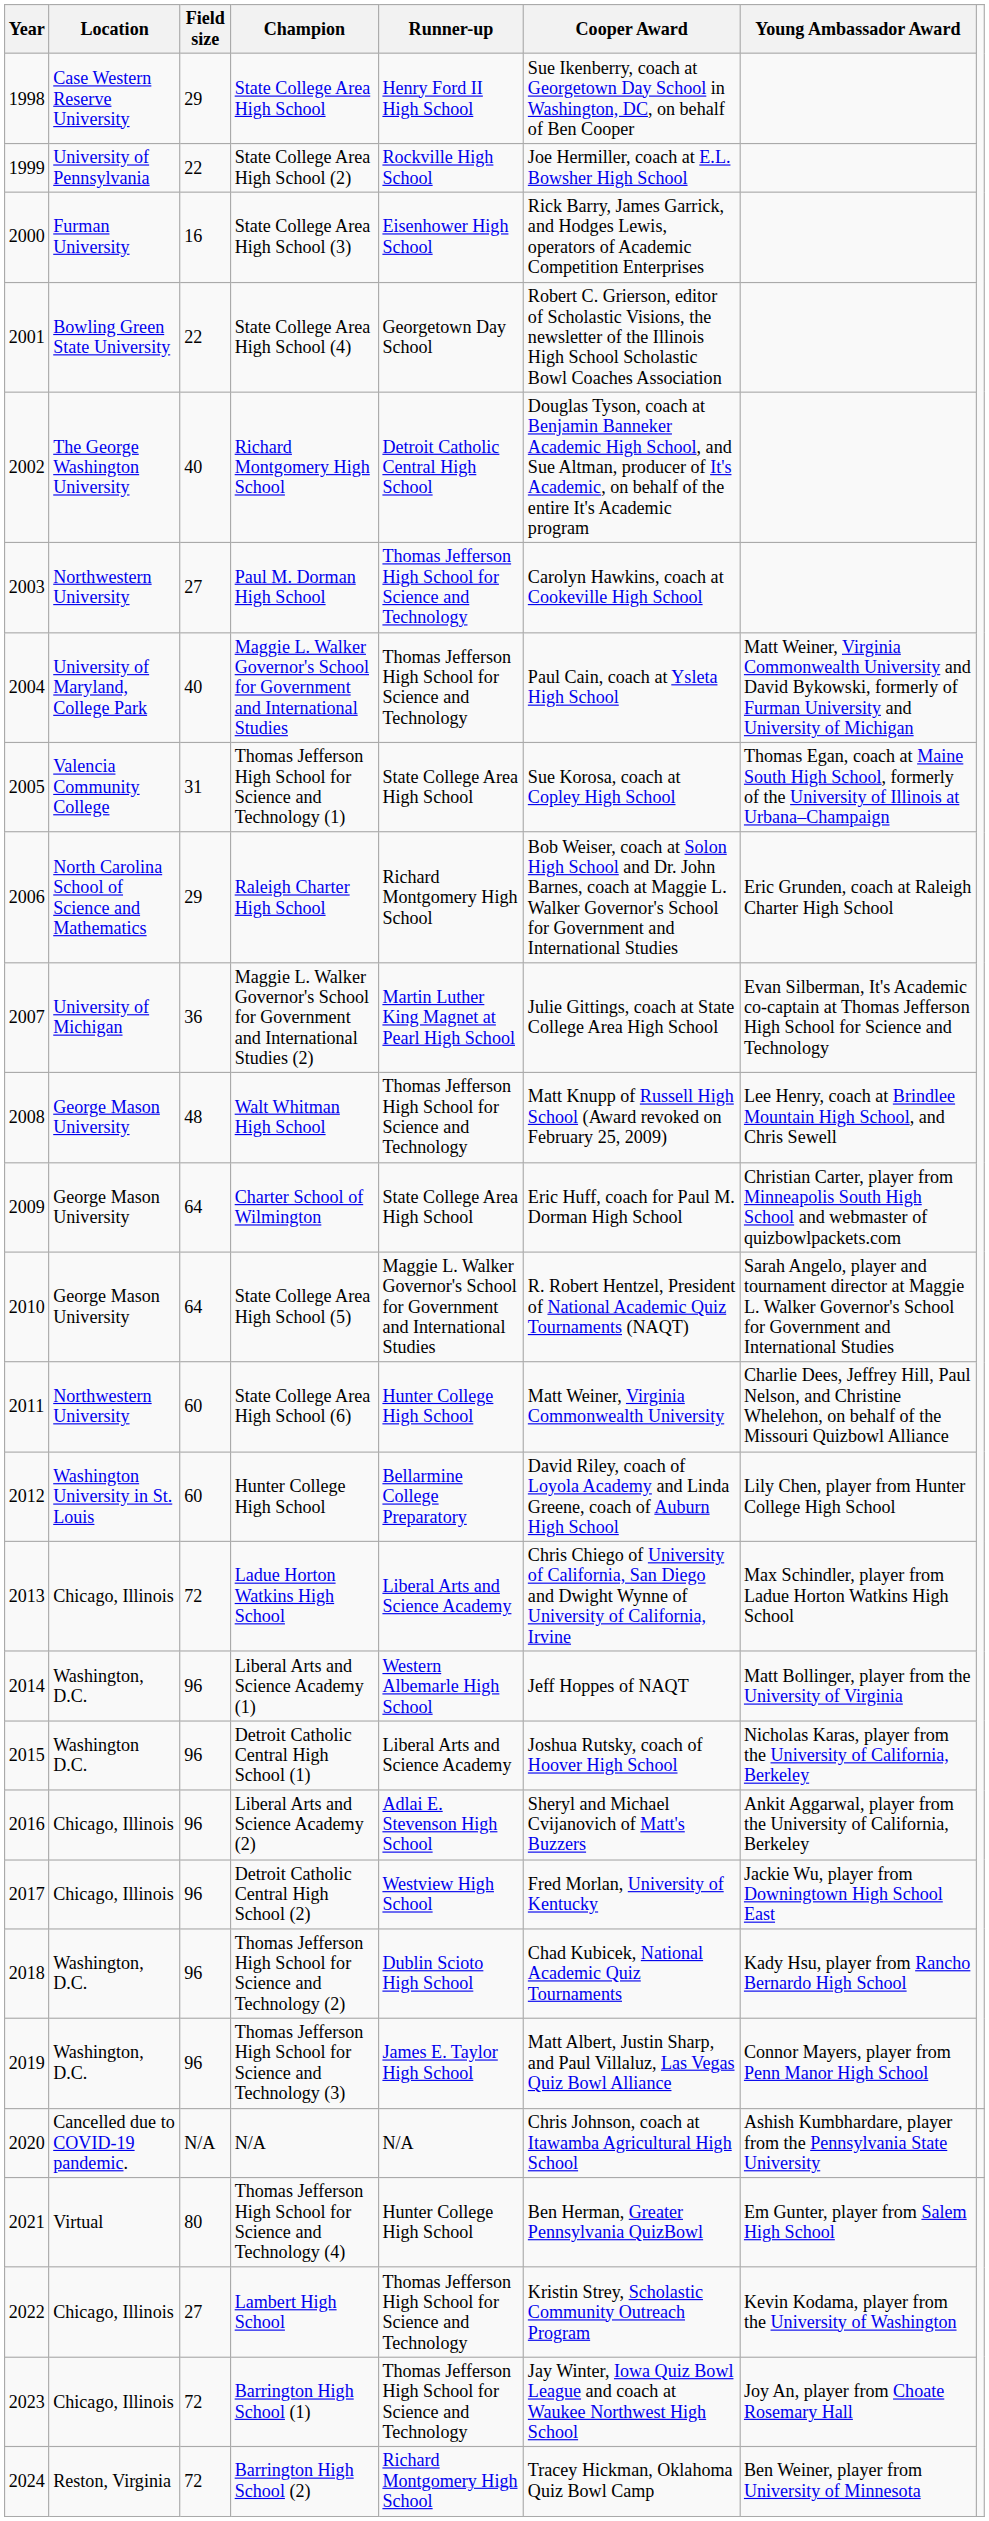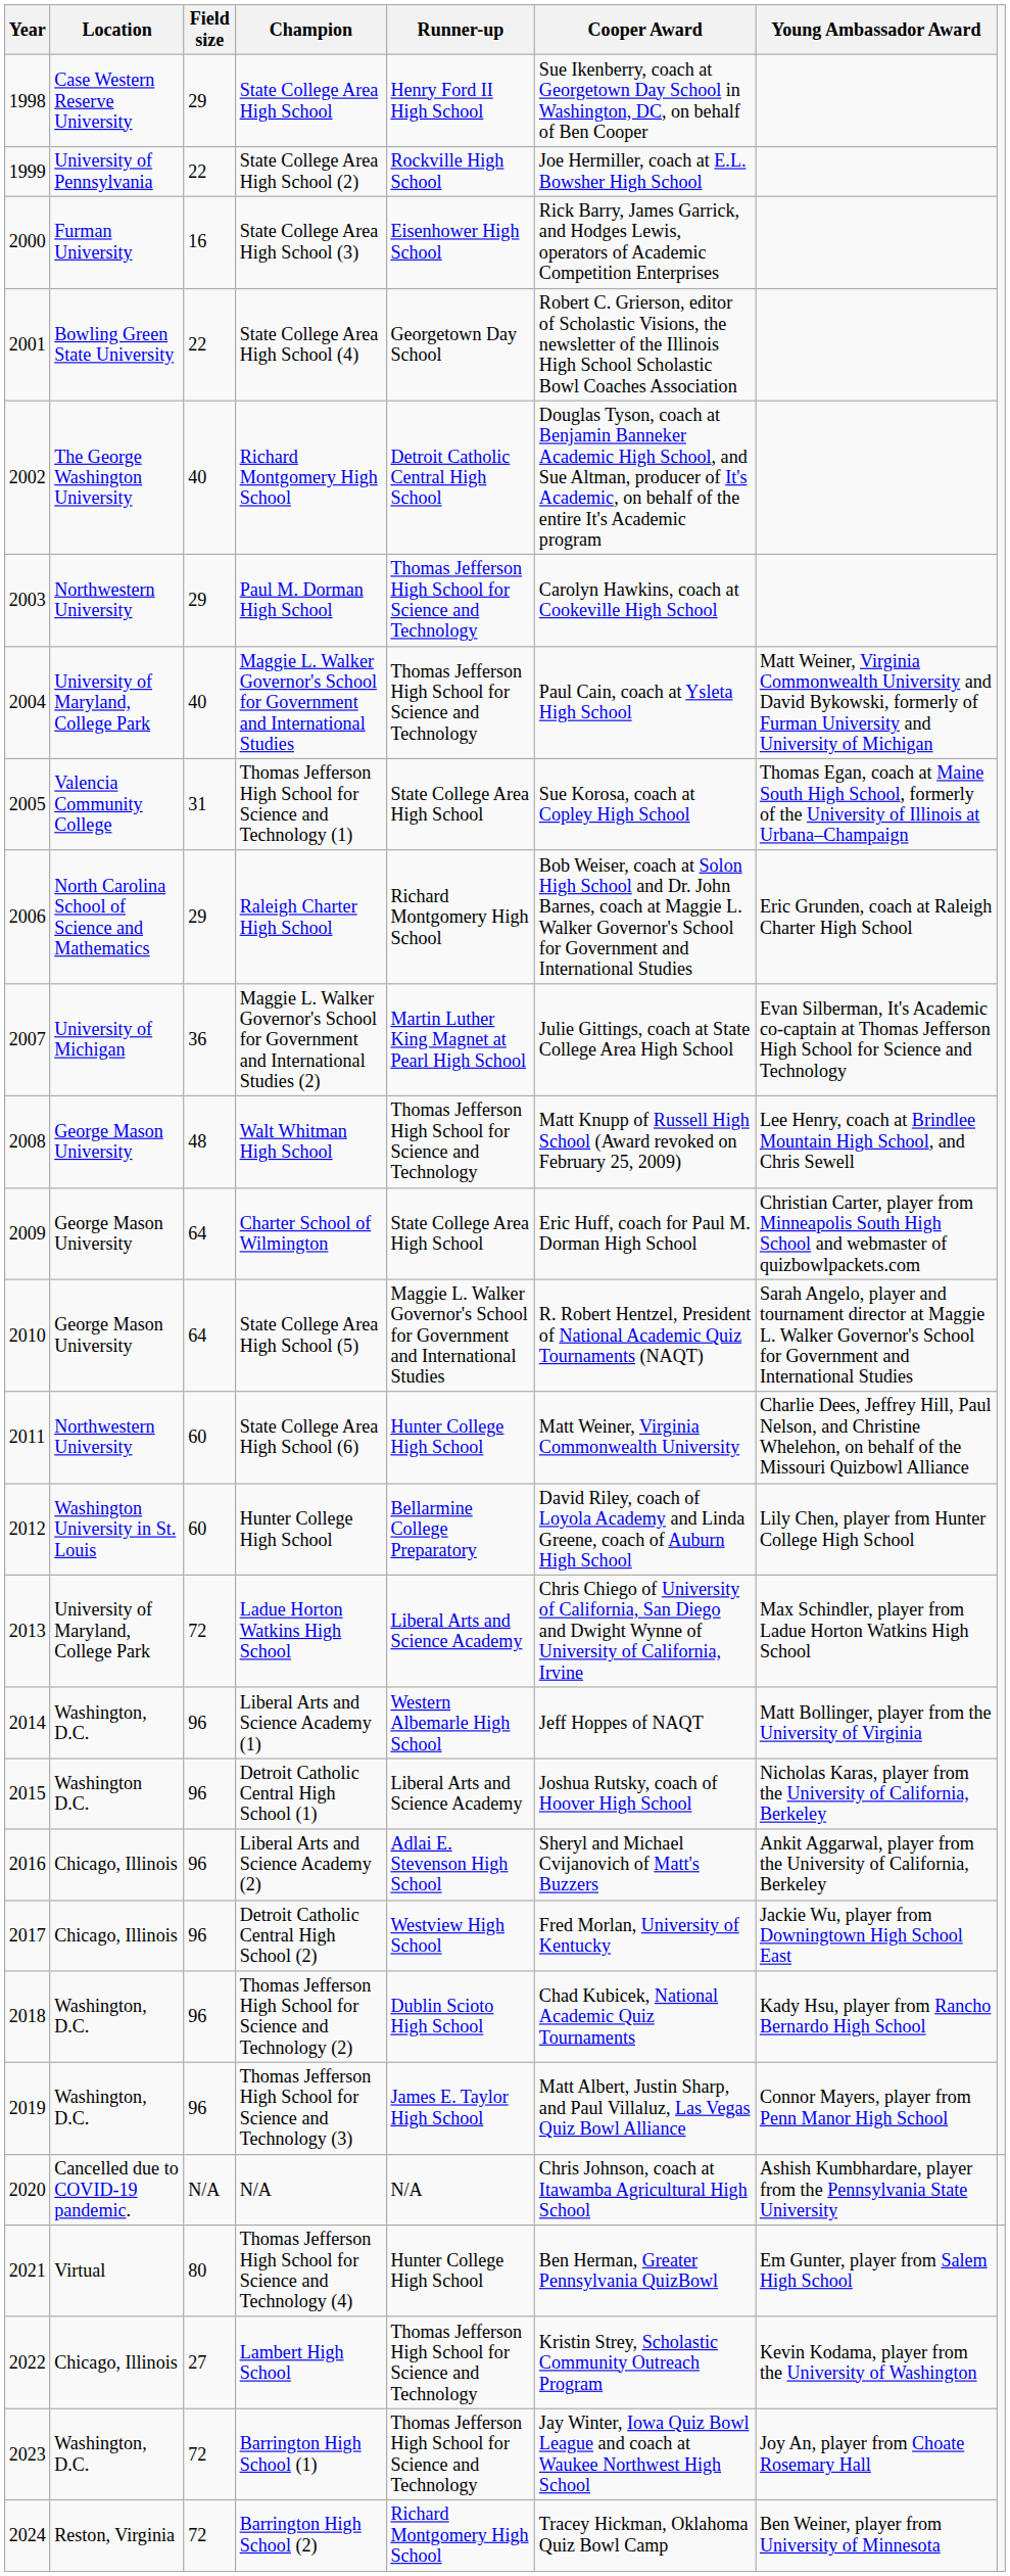 <table class="wikitable sortable">
 <tr>
 <th>Year</th>
 <th>Location</th>
 <th>Field size</th>
 <th>Champion</th>
 <th>Runner-up</th>
 <th>Cooper Award</th>
 <th>Young Ambassador Award</th>
 </tr>
 <tr>
 <td>1998</td>
 <td><a href='#'>Case Western Reserve University</a></td>
 <td>29</td>
 <td><a href='#'>State College Area High School</a></td>
 <td><a href='#'>Henry Ford II High School</a></td>
 <td>Sue Ikenberry, coach at <a href='#'>Georgetown Day School</a> in <a href='#'>Washington, DC</a>, on behalf of Ben Cooper</td>
 <td></td>
 </tr>
 <tr>
 <td>1999</td>
 <td><a href='#'>University of Pennsylvania</a></td>
 <td>22</td>
 <td>State College Area High School (2)</td>
 <td><a href='#'>Rockville High School</a></td>
 <td>Joe Hermiller, coach at <a href='#'>E.L. Bowsher High School</a></td>
 <td></td>
 </tr>
 <tr>
 <td>2000</td>
 <td><a href='#'>Furman University</a></td>
 <td>16</td>
 <td>State College Area High School (3)</td>
 <td><a href='#'>Eisenhower High School</a></td>
 <td>Rick Barry, James Garrick, and Hodges Lewis, operators of Academic Competition Enterprises</td>
 <td></td>
 </tr>
 <tr>
 <td>2001</td>
 <td><a href='#'>Bowling Green State University</a></td>
 <td>22</td>
 <td>State College Area High School (4)</td>
 <td>Georgetown Day School</td>
 <td>Robert C. Grierson, editor of Scholastic Visions, the newsletter of the Illinois High School Scholastic Bowl Coaches Association</td>
 <td></td>
 </tr>
 <tr>
 <td>2002</td>
 <td><a href='#'>The George Washington University</a></td>
 <td>40</td>
 <td><a href='#'>Richard Montgomery High School</a></td>
 <td><a href='#'>Detroit Catholic Central High School</a></td>
 <td>Douglas Tyson, coach at <a href='#'>Benjamin Banneker Academic High School</a>, and Sue Altman, producer of <a href='#'>It's Academic</a>, on behalf of the entire It's Academic program</td>
 <td></td>
 </tr>
 <tr>
 <td>2003</td>
 <td><a href='#'>Northwestern University</a></td>
-<td>27</td>
+<td>29</td>
 <td><a href='#'>Paul M. Dorman High School</a></td>
 <td><a href='#'>Thomas Jefferson High School for Science and Technology</a></td>
 <td>Carolyn Hawkins, coach at <a href='#'>Cookeville High School</a></td>
 <td></td>
 </tr>
 <tr>
 <td>2004</td>
 <td><a href='#'>University of Maryland, College Park</a></td>
 <td>40</td>
 <td><a href='#'>Maggie L. Walker Governor's School for Government and International Studies</a></td>
 <td>Thomas Jefferson High School for Science and Technology</td>
 <td>Paul Cain, coach at <a href='#'>Ysleta High School</a></td>
 <td>Matt Weiner, <a href='#'>Virginia Commonwealth University</a> and David Bykowski, formerly of <a href='#'>Furman University</a> and <a href='#'>University of Michigan</a></td>
 </tr>
 <tr>
 <td>2005</td>
 <td><a href='#'>Valencia Community College</a></td>
 <td>31</td>
 <td>Thomas Jefferson High School for Science and Technology (1)</td>
 <td>State College Area High School</td>
 <td>Sue Korosa, coach at <a href='#'>Copley High School</a></td>
 <td>Thomas Egan, coach at <a href='#'>Maine South High School</a>, formerly of the <a href='#'>University of Illinois at Urbana–Champaign</a></td>
 </tr>
 <tr>
 <td>2006</td>
 <td><a href='#'>North Carolina School of Science and Mathematics</a></td>
 <td>29</td>
 <td><a href='#'>Raleigh Charter High School</a></td>
 <td>Richard Montgomery High School</td>
 <td>Bob Weiser, coach at <a href='#'>Solon High School</a> and Dr. John Barnes, coach at Maggie L. Walker Governor's School for Government and International Studies</td>
 <td>Eric Grunden, coach at Raleigh Charter High School</td>
 </tr>
 <tr>
 <td>2007</td>
 <td><a href='#'>University of Michigan</a></td>
 <td>36</td>
 <td>Maggie L. Walker Governor's School for Government and International Studies (2)</td>
 <td><a href='#'>Martin Luther King Magnet at Pearl High School</a></td>
 <td>Julie Gittings, coach at State College Area High School</td>
 <td>Evan Silberman, It's Academic co-captain at Thomas Jefferson High School for Science and Technology</td>
 </tr>
 <tr>
 <td>2008</td>
 <td><a href='#'>George Mason University</a></td>
 <td>48</td>
 <td><a href='#'>Walt Whitman High School</a></td>
 <td>Thomas Jefferson High School for Science and Technology</td>
 <td>Matt Knupp of <a href='#'>Russell High School</a> (Award revoked on February 25, 2009)</td>
 <td>Lee Henry, coach at <a href='#'>Brindlee Mountain High School</a>, and Chris Sewell</td>
 </tr>
 <tr>
 <td>2009</td>
 <td>George Mason University</td>
 <td>64</td>
 <td><a href='#'>Charter School of Wilmington</a></td>
 <td>State College Area High School</td>
 <td>Eric Huff, coach for Paul M. Dorman High School</td>
 <td>Christian Carter, player from <a href='#'>Minneapolis South High School</a> and webmaster of quizbowlpackets.com</td>
 </tr>
 <tr>
 <td>2010</td>
 <td>George Mason University</td>
 <td>64</td>
 <td>State College Area High School (5)</td>
 <td>Maggie L. Walker Governor's School for Government and International Studies </td>
 <td>R. Robert Hentzel, President of <a href='#'>National Academic Quiz Tournaments</a> (NAQT)</td>
 <td>Sarah Angelo, player and tournament director at Maggie L. Walker Governor's School for Government and International Studies</td>
 </tr>
 <tr>
 <td>2011</td>
 <td><a href='#'>Northwestern University</a></td>
 <td>60</td>
 <td>State College Area High School (6)</td>
 <td><a href='#'>Hunter College High School</a></td>
 <td>Matt Weiner, <a href='#'>Virginia Commonwealth University</a></td>
 <td>Charlie Dees, Jeffrey Hill, Paul Nelson, and Christine Whelehon, on behalf of the Missouri Quizbowl Alliance</td>
 </tr>
 <tr>
 <td>2012</td>
 <td><a href='#'>Washington University in St. Louis</a></td>
 <td>60</td>
 <td>Hunter College High School</td>
 <td><a href='#'>Bellarmine College Preparatory</a></td>
 <td>David Riley, coach of <a href='#'>Loyola Academy</a> and Linda Greene, coach of <a href='#'>Auburn High School</a></td>
 <td>Lily Chen, player from Hunter College High School</td>
 </tr>
 <tr>
 <td>2013</td>
-<td>Chicago, Illinois</td>
+<td>University of Maryland, College Park</td>
 <td>72</td>
 <td><a href='#'>Ladue Horton Watkins High School</a></td>
 <td><a href='#'>Liberal Arts and Science Academy</a></td>
 <td>Chris Chiego of <a href='#'>University of California, San Diego</a> and Dwight Wynne of <a href='#'>University of California, Irvine</a></td>
 <td>Max Schindler, player from Ladue Horton Watkins High School</td>
 </tr>
 <tr>
 <td>2014</td>
 <td>Washington, D.C.</td>
 <td>96</td>
 <td>Liberal Arts and Science Academy (1)</td>
 <td><a href='#'>Western Albemarle High School</a></td>
 <td>Jeff Hoppes of NAQT</td>
 <td>Matt Bollinger, player from the <a href='#'>University of Virginia</a></td>
 </tr>
 <tr>
 <td>2015</td>
 <td>Washington D.C.</td>
 <td>96</td>
 <td>Detroit Catholic Central High School (1)</td>
 <td>Liberal Arts and Science Academy</td>
 <td>Joshua Rutsky, coach of <a href='#'>Hoover High School</a></td>
 <td>Nicholas Karas, player from the <a href='#'>University of California, Berkeley</a></td>
 </tr>
 <tr>
 <td>2016</td>
 <td>Chicago, Illinois</td>
 <td>96</td>
 <td>Liberal Arts and Science Academy (2)</td>
 <td><a href='#'>Adlai E. Stevenson High School</a></td>
 <td>Sheryl and Michael Cvijanovich of <a href='#'>Matt's Buzzers</a></td>
 <td>Ankit Aggarwal, player from the University of California, Berkeley</td>
 </tr>
 <tr>
 <td>2017</td>
 <td>Chicago, Illinois</td>
 <td>96</td>
 <td>Detroit Catholic Central High School (2)</td>
 <td><a href='#'>Westview High School</a></td>
 <td>Fred Morlan, <a href='#'>University of Kentucky</a></td>
 <td>Jackie Wu, player from <a href='#'>Downingtown High School East</a></td>
 </tr>
 <tr>
 <td>2018</td>
 <td>Washington, D.C.</td>
 <td>96</td>
 <td>Thomas Jefferson High School for Science and Technology (2)</td>
 <td><a href='#'>Dublin Scioto High School</a></td>
 <td>Chad Kubicek, <a href='#'>National Academic Quiz Tournaments</a></td>
 <td>Kady Hsu, player from <a href='#'>Rancho Bernardo High School</a></td>
 </tr>
 <tr>
 <td>2019</td>
 <td>Washington, D.C.</td>
 <td>96</td>
 <td>Thomas Jefferson High School for Science and Technology (3)</td>
 <td><a href='#'>James E. Taylor High School</a></td>
 <td>Matt Albert, Justin Sharp, and Paul Villaluz, <a href='#'>Las Vegas Quiz Bowl Alliance</a></td>
 <td>Connor Mayers, player from <a href='#'>Penn Manor High School</a></td>
 </tr>
 <tr>
 <td>2020</td>
 <td>Cancelled due to <a href='#'>COVID-19 pandemic</a>.</td>
 <td>N/A</td>
 <td>N/A</td>
 <td>N/A</td>
 <td>Chris Johnson, coach at <a href='#'>Itawamba Agricultural High School</a></td>
 <td>Ashish Kumbhardare, player from the <a href='#'>Pennsylvania State University</a></td>
 <td></td>
 </tr>
 <tr>
 <td>2021</td>
 <td>Virtual</td>
 <td>80</td>
 <td>Thomas Jefferson High School for Science and Technology (4)</td>
 <td>Hunter College High School</td>
 <td>Ben Herman, <a href='#'>Greater Pennsylvania QuizBowl</a></td>
 <td>Em Gunter, player from <a href='#'>Salem High School</a></td>
 </tr>
 <tr>
 <td>2022</td>
 <td>Chicago, Illinois</td>
 <td>27</td>
 <td><a href='#'>Lambert High School</a></td>
 <td>Thomas Jefferson High School for Science and Technology</td>
 <td>Kristin Strey, <a href='#'>Scholastic Community Outreach Program</a></td>
 <td>Kevin Kodama, player from the <a href='#'>University of Washington</a></td>
 </tr>
 <tr>
 <td>2023</td>
-<td>Chicago, Illinois</td>
+<td>Washington, D.C.</td>
 <td>72</td>
 <td><a href='#'>Barrington High School</a> (1)</td>
 <td>Thomas Jefferson High School for Science and Technology</td>
 <td>Jay Winter, <a href='#'>Iowa Quiz Bowl League</a> and coach at <a href='#'>Waukee Northwest High School</a></td>
 <td>Joy An, player from <a href='#'>Choate Rosemary Hall</a></td>
 </tr>
 <tr>
 <td>2024</td>
 <td>Reston, Virginia</td>
 <td>72</td>
 <td><a href='#'>Barrington High School</a> (2)</td>
 <td><a href='#'>Richard Montgomery High School</a></td>
 <td>Tracey Hickman, Oklahoma Quiz Bowl Camp</td>
 <td>Ben Weiner, player from <a href='#'>University of Minnesota</a></td>
 </tr>
 </table>
